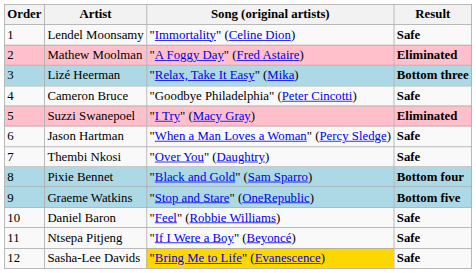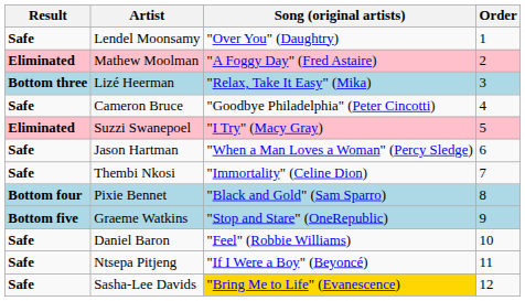 <table class=wikitable>
 <tr>
-<th>Order</th>
+<th>Result</th>
 <th>Artist</th>
 <th>Song (original artists)</th>
-<th>Result</th>
+<th>Order</th>
 </tr>
 <tr>
+<td><strong>Safe</strong></td>
+<td>Lendel Moonsamy</td>
+<td>"<a href='#'>Over You</a>" (<a href='#'>Daughtry</a>)</td>
 <td>1</td>
-<td>Lendel Moonsamy</td>
-<td>"<a href='#'>Immortality</a>" (<a href='#'>Celine Dion</a>)</td>
-<td><strong>Safe</strong></td>
 </tr>
 <tr style="background:pink;">
-<td>2</td>
+<td><strong>Eliminated</strong></td>
 <td>Mathew Moolman</td>
 <td>"<a href='#'>A Foggy Day</a>" (<a href='#'>Fred Astaire</a>)</td>
-<td><strong>Eliminated</strong></td>
+<td>2</td>
 </tr>
 <tr style="background:lightblue;">
-<td>3</td>
+<td><strong>Bottom three</strong></td>
 <td>Lizé Heerman</td>
 <td>"<a href='#'>Relax, Take It Easy</a>" (<a href='#'>Mika</a>)</td>
-<td><strong>Bottom three</strong></td>
+<td>3</td>
 </tr>
 <tr>
-<td>4</td>
+<td><strong>Safe</strong></td>
 <td>Cameron Bruce</td>
 <td>"Goodbye Philadelphia" (<a href='#'>Peter Cincotti</a>)</td>
-<td><strong>Safe</strong></td>
+<td>4</td>
 </tr>
 <tr style="background:pink;">
-<td>5</td>
+<td><strong>Eliminated</strong></td>
 <td>Suzzi Swanepoel</td>
 <td>"<a href='#'>I Try</a>" (<a href='#'>Macy Gray</a>)</td>
-<td><strong>Eliminated</strong></td>
+<td>5</td>
 </tr>
 <tr>
-<td>6</td>
+<td><strong>Safe</strong></td>
 <td>Jason Hartman</td>
 <td>"<a href='#'>When a Man Loves a Woman</a>" (<a href='#'>Percy Sledge</a>)</td>
-<td><strong>Safe</strong></td>
+<td>6</td>
 </tr>
 <tr>
+<td><strong>Safe</strong></td>
+<td>Thembi Nkosi</td>
+<td>"<a href='#'>Immortality</a>" (<a href='#'>Celine Dion</a>)</td>
 <td>7</td>
-<td>Thembi Nkosi</td>
-<td>"<a href='#'>Over You</a>" (<a href='#'>Daughtry</a>)</td>
-<td><strong>Safe</strong></td>
 </tr>
 <tr style="background:lightblue;">
-<td>8</td>
+<td><strong>Bottom four</strong></td>
 <td>Pixie Bennet</td>
 <td>"<a href='#'>Black and Gold</a>" (<a href='#'>Sam Sparro</a>)</td>
-<td><strong>Bottom four</strong></td>
+<td>8</td>
 </tr>
 <tr style="background:lightblue;">
-<td>9</td>
+<td><strong>Bottom five</strong></td>
 <td>Graeme Watkins</td>
 <td>"<a href='#'>Stop and Stare</a>" (<a href='#'>OneRepublic</a>)</td>
-<td><strong>Bottom five</strong></td>
+<td>9</td>
 </tr>
 <tr>
-<td>10</td>
+<td><strong>Safe</strong></td>
 <td>Daniel Baron</td>
 <td>"<a href='#'>Feel</a>" (<a href='#'>Robbie Williams</a>)</td>
-<td><strong>Safe</strong></td>
+<td>10</td>
 </tr>
 <tr>
-<td>11</td>
+<td><strong>Safe</strong></td>
 <td>Ntsepa Pitjeng</td>
 <td>"<a href='#'>If I Were a Boy</a>" (<a href='#'>Beyoncé</a>)</td>
-<td><strong>Safe</strong></td>
+<td>11</td>
 </tr>
 <tr>
-<td>12</td>
+<td><strong>Safe</strong></td>
 <td>Sasha-Lee Davids</td>
 <td style="background: gold;">"<a href='#'>Bring Me to Life</a>" (<a href='#'>Evanescence</a>)</td>
-<td><strong>Safe</strong></td>
+<td>12</td>
 </tr>
 </table>
